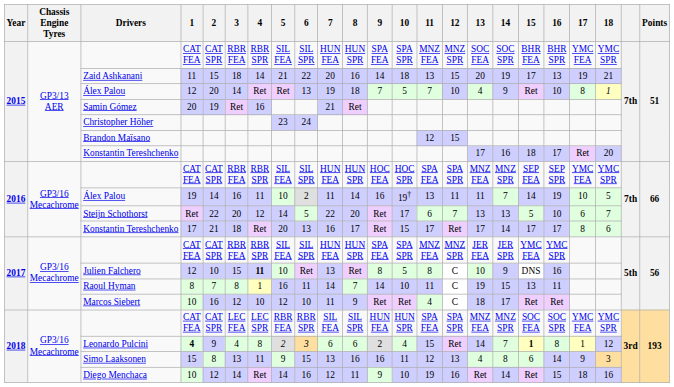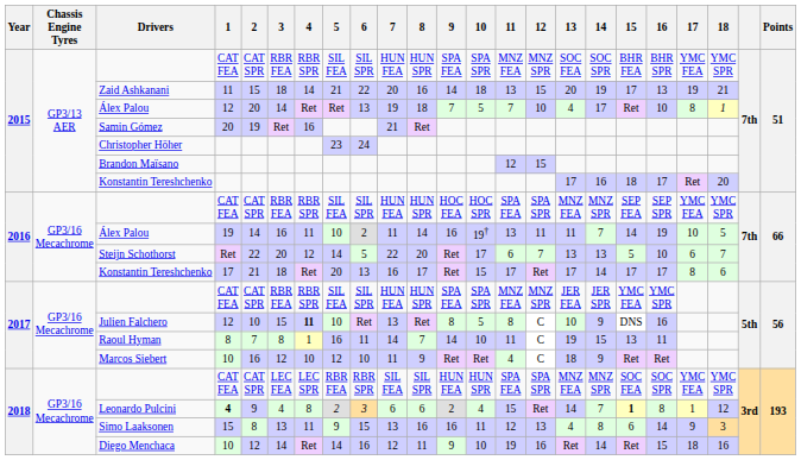 <table class="wikitable" style="text-align:center; font-size:85%;">
 <tr>
 <th>Year</th>
 <th>Chassis<br>Engine<br>Tyres</th>
 <th>Drivers</th>
 <th>1</th>
 <th>2</th>
 <th>3</th>
 <th>4</th>
 <th>5</th>
 <th>6</th>
 <th>7</th>
 <th>8</th>
 <th>9</th>
 <th>10</th>
 <th>11</th>
 <th>12</th>
 <th>13</th>
 <th>14</th>
 <th>15</th>
 <th>16</th>
 <th>17</th>
 <th>18</th>
 <th></th>
 <th>Points</th>
 </tr>
 <tr>
 <th rowspan=7><a href='#'>2015</a></th>
 <td rowspan=7><a href='#'>GP3/13</a><br><a href='#'>AER</a><br></td>
 <td></td>
 <td><a href='#'>CAT<br>FEA</a></td>
 <td><a href='#'>CAT<br>SPR</a></td>
 <td><a href='#'>RBR<br>FEA</a></td>
 <td><a href='#'>RBR<br>SPR</a></td>
 <td><a href='#'>SIL<br>FEA</a></td>
 <td><a href='#'>SIL<br>SPR</a></td>
 <td><a href='#'>HUN<br>FEA</a></td>
 <td><a href='#'>HUN<br>SPR</a></td>
 <td><a href='#'>SPA<br>FEA</a></td>
 <td><a href='#'>SPA<br>SPR</a></td>
 <td><a href='#'>MNZ<br>FEA</a></td>
 <td><a href='#'>MNZ<br>SPR</a></td>
 <td><a href='#'>SOC<br>FEA</a></td>
 <td><a href='#'>SOC<br>SPR</a></td>
 <td><a href='#'>BHR<br>FEA</a></td>
 <td><a href='#'>BHR<br>SPR</a></td>
 <td><a href='#'>YMC<br>FEA</a></td>
 <td><a href='#'>YMC<br>SPR</a></td>
 <th rowspan=7>7th</th>
 <th rowspan=7>51</th>
 </tr>
 <tr>
 <td align="left"> <a href='#'>Zaid Ashkanani</a></td>
 <td bgcolor="#CFCFFF">11</td>
 <td bgcolor="#CFCFFF">15</td>
 <td bgcolor="#CFCFFF">18</td>
 <td bgcolor="#CFCFFF">14</td>
 <td bgcolor="#CFCFFF">21</td>
 <td bgcolor="#CFCFFF">22</td>
 <td bgcolor="#CFCFFF">20</td>
 <td bgcolor="#CFCFFF">16</td>
 <td bgcolor="#CFCFFF">14</td>
 <td bgcolor="#CFCFFF">18</td>
 <td bgcolor="#CFCFFF">13</td>
 <td bgcolor="#CFCFFF">15</td>
 <td bgcolor="#CFCFFF">20</td>
 <td bgcolor="#CFCFFF">19</td>
 <td bgcolor="#CFCFFF">17</td>
 <td bgcolor="#CFCFFF">13</td>
 <td bgcolor="#CFCFFF">19</td>
 <td bgcolor="#CFCFFF">21</td>
 </tr>
 <tr>
 <td align="left"> <a href='#'>Álex Palou</a></td>
 <td bgcolor="#CFCFFF">12</td>
 <td bgcolor="#CFCFFF">20</td>
 <td bgcolor="#CFCFFF">14</td>
 <td bgcolor="#EFCFFF">Ret</td>
 <td bgcolor="#EFCFFF">Ret</td>
 <td bgcolor="#CFCFFF">13</td>
 <td bgcolor="#CFCFFF">19</td>
 <td bgcolor="#CFCFFF">18</td>
 <td bgcolor="#DFFFDF">7</td>
 <td bgcolor="#DFFFDF">5</td>
 <td bgcolor="#DFFFDF">7</td>
 <td bgcolor="#CFCFFF">10</td>
 <td bgcolor="#DFFFDF">4</td>
-<td bgcolor="#CFCFFF">9</td>
+<td bgcolor="#CFCFFF">17</td>
 <td bgcolor="#EFCFFF">Ret</td>
 <td bgcolor="#CFCFFF">10</td>
 <td bgcolor="#DFFFDF">8</td>
 <td bgcolor="#FFFFBF"><em>1</em></td>
 </tr>
 <tr>
 <td align="left"> <a href='#'>Samin Gómez</a></td>
 <td bgcolor="#CFCFFF">20</td>
 <td bgcolor="#CFCFFF">19</td>
 <td bgcolor="#EFCFFF">Ret</td>
 <td bgcolor="#CFCFFF">16</td>
 <td></td>
 <td></td>
 <td bgcolor="#CFCFFF">21</td>
 <td bgcolor="#EFCFFF">Ret</td>
 <td></td>
 <td></td>
 <td></td>
 <td></td>
 <td></td>
 <td></td>
 <td></td>
 <td></td>
 <td></td>
 <td></td>
 </tr>
 <tr>
 <td align="left"> <a href='#'>Christopher Höher</a></td>
 <td></td>
 <td></td>
 <td></td>
 <td></td>
 <td bgcolor="#CFCFFF">23</td>
 <td bgcolor="#CFCFFF">24</td>
 <td></td>
 <td></td>
 <td></td>
 <td></td>
 <td></td>
 <td></td>
 <td></td>
 <td></td>
 <td></td>
 <td></td>
 <td></td>
 <td></td>
 </tr>
 <tr>
 <td align="left"> <a href='#'>Brandon Maïsano</a></td>
 <td></td>
 <td></td>
 <td></td>
 <td></td>
 <td></td>
 <td></td>
 <td></td>
 <td></td>
 <td></td>
 <td></td>
 <td bgcolor="#CFCFFF">12</td>
 <td bgcolor="#CFCFFF">15</td>
 <td></td>
 <td></td>
 <td></td>
 <td></td>
 <td></td>
 <td></td>
 </tr>
 <tr>
 <td align="left"> <a href='#'>Konstantin Tereshchenko</a></td>
 <td></td>
 <td></td>
 <td></td>
 <td></td>
 <td></td>
 <td></td>
 <td></td>
 <td></td>
 <td></td>
 <td></td>
 <td></td>
 <td></td>
 <td bgcolor="#CFCFFF">17</td>
 <td bgcolor="#CFCFFF">16</td>
 <td bgcolor="#CFCFFF">18</td>
 <td bgcolor="#CFCFFF">17</td>
 <td bgcolor="#EFCFFF">Ret</td>
 <td bgcolor="#CFCFFF">20</td>
 </tr>
 <tr>
 <th rowspan=4><a href='#'>2016</a></th>
 <td rowspan=4><a href='#'>GP3/16</a><br><a href='#'>Mecachrome</a><br></td>
 <td></td>
 <td><a href='#'>CAT<br>FEA</a></td>
 <td><a href='#'>CAT<br>SPR</a></td>
 <td><a href='#'>RBR<br>FEA</a></td>
 <td><a href='#'>RBR<br>SPR</a></td>
 <td><a href='#'>SIL<br>FEA</a></td>
 <td><a href='#'>SIL<br>SPR</a></td>
 <td><a href='#'>HUN<br>FEA</a></td>
 <td><a href='#'>HUN<br>SPR</a></td>
 <td><a href='#'>HOC<br>FEA</a></td>
 <td><a href='#'>HOC<br>SPR</a></td>
 <td><a href='#'>SPA<br>FEA</a></td>
 <td><a href='#'>SPA<br>SPR</a></td>
 <td><a href='#'>MNZ<br>FEA</a></td>
 <td><a href='#'>MNZ<br>SPR</a></td>
 <td><a href='#'>SEP<br>FEA</a></td>
 <td><a href='#'>SEP<br>SPR</a></td>
 <td><a href='#'>YMC<br>FEA</a></td>
 <td><a href='#'>YMC<br>SPR</a></td>
 <th rowspan=4>7th</th>
 <th rowspan=4>66</th>
 </tr>
 <tr>
 <td align="left"> <a href='#'>Álex Palou</a></td>
 <td bgcolor="#CFCFFF">19</td>
 <td bgcolor="#CFCFFF">14</td>
 <td bgcolor="#CFCFFF">16</td>
 <td bgcolor="#CFCFFF">11</td>
 <td bgcolor="#DFFFDF">10</td>
 <td bgcolor="#DFDFDF">2</td>
 <td bgcolor="#CFCFFF">11</td>
 <td bgcolor="#CFCFFF">14</td>
 <td bgcolor="#CFCFFF">16</td>
 <td bgcolor="#CFCFFF">19<sup>†</sup></td>
 <td bgcolor="#CFCFFF">13</td>
 <td bgcolor="#CFCFFF">11</td>
 <td bgcolor="#CFCFFF">11</td>
 <td bgcolor="#DFFFDF">7</td>
 <td bgcolor="#CFCFFF">14</td>
 <td bgcolor="#CFCFFF">19</td>
 <td bgcolor="#DFFFDF">10</td>
 <td bgcolor="#DFFFDF">5</td>
 </tr>
 <tr>
 <td align="left"> <a href='#'>Steijn Schothorst</a></td>
 <td bgcolor="#EFCFFF">Ret</td>
 <td bgcolor="#CFCFFF">22</td>
 <td bgcolor="#CFCFFF">20</td>
 <td bgcolor="#CFCFFF">12</td>
 <td bgcolor="#CFCFFF">14</td>
 <td bgcolor="#DFFFDF">5</td>
 <td bgcolor="#CFCFFF">22</td>
 <td bgcolor="#CFCFFF">20</td>
 <td bgcolor="#EFCFFF">Ret</td>
 <td bgcolor="#CFCFFF">17</td>
 <td bgcolor="#DFFFDF">6</td>
 <td bgcolor="#DFFFDF">7</td>
 <td bgcolor="#CFCFFF">13</td>
 <td bgcolor="#CFCFFF">13</td>
 <td bgcolor="#DFFFDF">5</td>
 <td bgcolor="#CFCFFF">10</td>
 <td bgcolor="#DFFFDF">6</td>
 <td bgcolor="#DFFFDF">7</td>
 </tr>
 <tr>
 <td align="left"> <a href='#'>Konstantin Tereshchenko</a></td>
 <td bgcolor="#CFCFFF">17</td>
 <td bgcolor="#CFCFFF">21</td>
 <td bgcolor="#CFCFFF">18</td>
 <td bgcolor="#EFCFFF">Ret</td>
 <td bgcolor="#CFCFFF">20</td>
 <td bgcolor="#CFCFFF">13</td>
 <td bgcolor="#CFCFFF">16</td>
 <td bgcolor="#CFCFFF">17</td>
 <td bgcolor="#EFCFFF">Ret</td>
 <td bgcolor="#CFCFFF">15</td>
 <td bgcolor="#CFCFFF">17</td>
 <td bgcolor="#EFCFFF">Ret</td>
 <td bgcolor="#CFCFFF">17</td>
 <td bgcolor="#CFCFFF">14</td>
 <td bgcolor="#CFCFFF">17</td>
 <td bgcolor="#CFCFFF">17</td>
 <td bgcolor="#DFFFDF">8</td>
 <td bgcolor="#DFFFDF">6</td>
 </tr>
 <tr>
 <th rowspan=4><a href='#'>2017</a></th>
 <td rowspan=4><a href='#'>GP3/16</a><br><a href='#'>Mecachrome</a><br></td>
 <td></td>
 <td><a href='#'>CAT<br>FEA</a></td>
 <td><a href='#'>CAT<br>SPR</a></td>
 <td><a href='#'>RBR<br>FEA</a></td>
 <td><a href='#'>RBR<br>SPR</a></td>
 <td><a href='#'>SIL<br>FEA</a></td>
 <td><a href='#'>SIL<br>SPR</a></td>
 <td><a href='#'>HUN<br>FEA</a></td>
 <td><a href='#'>HUN<br>SPR</a></td>
 <td><a href='#'>SPA<br>FEA</a></td>
 <td><a href='#'>SPA<br>SPR</a></td>
 <td><a href='#'>MNZ<br>FEA</a></td>
 <td><a href='#'>MNZ<br>SPR</a></td>
 <td><a href='#'>JER<br>FEA</a></td>
 <td><a href='#'>JER<br>SPR</a></td>
 <td><a href='#'>YMC<br>FEA</a></td>
 <td><a href='#'>YMC<br>SPR</a></td>
 <td></td>
 <td></td>
 <th rowspan=4>5th</th>
 <th rowspan=4>56</th>
 </tr>
 <tr>
 <td align="left"> <a href='#'>Julien Falchero</a></td>
 <td bgcolor="#CFCFFF">12</td>
 <td bgcolor="#CFCFFF">10</td>
 <td bgcolor="#CFCFFF">15</td>
 <td bgcolor="#CFCFFF"><strong>11</strong></td>
 <td bgcolor="#DFFFDF">10</td>
 <td bgcolor="#EFCFFF">Ret</td>
 <td bgcolor="#CFCFFF">13</td>
 <td bgcolor="#EFCFFF">Ret</td>
 <td bgcolor="#DFFFDF">8</td>
 <td bgcolor="#DFFFDF">5</td>
 <td bgcolor="#DFFFDF">8</td>
 <td bgcolor="#FFFFFF">C</td>
 <td bgcolor="#DFFFDF">10</td>
 <td bgcolor="#CFCFFF">9</td>
 <td bgcolor="#FFFFFF">DNS</td>
 <td bgcolor="#CFCFFF">16</td>
 <td></td>
 <td></td>
 </tr>
 <tr>
 <td align="left"> <a href='#'>Raoul Hyman</a></td>
 <td bgcolor="#DFFFDF">8</td>
 <td bgcolor="#DFFFDF">7</td>
 <td bgcolor="#DFFFDF">8</td>
 <td bgcolor="#FFFFBF">1</td>
 <td bgcolor="#CFCFFF">16</td>
 <td bgcolor="#CFCFFF">11</td>
 <td bgcolor="#CFCFFF">14</td>
 <td bgcolor="#DFFFDF">7</td>
 <td bgcolor="#CFCFFF">14</td>
 <td bgcolor="#CFCFFF">10</td>
 <td bgcolor="#CFCFFF">11</td>
 <td bgcolor="#FFFFFF">C</td>
 <td bgcolor="#CFCFFF">19</td>
 <td bgcolor="#CFCFFF">15</td>
 <td bgcolor="#CFCFFF">13</td>
 <td bgcolor="#CFCFFF">11</td>
 <td></td>
 <td></td>
 </tr>
 <tr>
 <td align="left"> <a href='#'>Marcos Siebert</a></td>
 <td bgcolor="#DFFFDF">10</td>
 <td bgcolor="#CFCFFF">16</td>
 <td bgcolor="#CFCFFF">12</td>
 <td bgcolor="#CFCFFF">10</td>
 <td bgcolor="#CFCFFF">12</td>
 <td bgcolor="#CFCFFF">10</td>
 <td bgcolor="#CFCFFF">11</td>
 <td bgcolor="#CFCFFF">9</td>
 <td bgcolor="#EFCFFF">Ret</td>
 <td bgcolor="#EFCFFF">Ret</td>
 <td bgcolor="#DFFFDF">4</td>
 <td bgcolor="#FFFFFF">C</td>
 <td bgcolor="#CFCFFF">18</td>
-<td bgcolor="#CFCFFF">17</td>
+<td bgcolor="#CFCFFF">9</td>
 <td bgcolor="#EFCFFF">Ret</td>
 <td bgcolor="#EFCFFF">Ret</td>
 <td></td>
 <td></td>
 </tr>
 <tr>
 <th rowspan=4><a href='#'>2018</a></th>
 <td rowspan=4><a href='#'>GP3/16</a><br><a href='#'>Mecachrome</a><br></td>
 <td></td>
 <td><a href='#'>CAT<br>FEA</a></td>
 <td><a href='#'>CAT<br>SPR</a></td>
 <td><a href='#'>LEC<br>FEA</a></td>
 <td><a href='#'>LEC<br>SPR</a></td>
 <td><a href='#'>RBR<br>FEA</a></td>
 <td><a href='#'>RBR<br>SPR</a></td>
 <td><a href='#'>SIL<br>FEA</a></td>
 <td><a href='#'>SIL<br>SPR</a></td>
 <td><a href='#'>HUN<br>FEA</a></td>
 <td><a href='#'>HUN<br>SPR</a></td>
 <td><a href='#'>SPA<br>FEA</a></td>
 <td><a href='#'>SPA<br>SPR</a></td>
 <td><a href='#'>MNZ<br>FEA</a></td>
 <td><a href='#'>MNZ<br>SPR</a></td>
 <td><a href='#'>SOC<br>FEA</a></td>
 <td><a href='#'>SOC<br>SPR</a></td>
 <td><a href='#'>YMC<br>FEA</a></td>
 <td><a href='#'>YMC<br>SPR</a></td>
 <th rowspan=4 style="background:#FFDF9F;">3rd</th>
 <th rowspan=4 style="background:#FFDF9F;">193</th>
 </tr>
 <tr>
 <td align="left"> <a href='#'>Leonardo Pulcini</a></td>
 <td bgcolor="#DFFFDF"><strong>4</strong></td>
 <td bgcolor="#CFCFFF">9</td>
 <td bgcolor="#DFFFDF">4</td>
 <td bgcolor="#DFFFDF">8</td>
 <td bgcolor="#DFDFDF"><em>2</em></td>
 <td bgcolor="#FFDF9F"><em>3</em></td>
 <td bgcolor="#DFFFDF">6</td>
 <td bgcolor="#DFFFDF">6</td>
 <td bgcolor="#DFDFDF">2</td>
 <td bgcolor="#DFFFDF">4</td>
 <td bgcolor="#CFCFFF">15</td>
 <td bgcolor="#EFCFFF">Ret</td>
 <td bgcolor="#CFCFFF">14</td>
 <td bgcolor="#DFFFDF">7</td>
 <td bgcolor="#FFFFBF"><strong>1</strong></td>
 <td bgcolor="#DFFFDF">8</td>
 <td bgcolor="#FFFFBF">1</td>
 <td bgcolor="#CFCFFF">12</td>
 </tr>
 <tr>
 <td align="left"> <a href='#'>Simo Laaksonen</a></td>
 <td bgcolor="#CFCFFF">15</td>
 <td bgcolor="#DFFFDF">8</td>
 <td bgcolor="#CFCFFF">13</td>
 <td bgcolor="#CFCFFF">11</td>
 <td bgcolor="#DFFFDF">9</td>
 <td bgcolor="#CFCFFF">15</td>
 <td bgcolor="#CFCFFF">13</td>
 <td bgcolor="#CFCFFF">16</td>
 <td bgcolor="#CFCFFF">16</td>
 <td bgcolor="#CFCFFF">11</td>
 <td bgcolor="#CFCFFF">12</td>
 <td bgcolor="#CFCFFF">13</td>
 <td bgcolor="#DFFFDF">4</td>
 <td bgcolor="#DFFFDF">8</td>
 <td bgcolor="#DFFFDF">6</td>
 <td bgcolor="#CFCFFF">14</td>
 <td bgcolor="#CFCFFF">9</td>
 <td bgcolor="#FFDF9F">3</td>
 </tr>
 <tr>
 <td align="left"> <a href='#'>Diego Menchaca</a></td>
 <td bgcolor="#DFFFDF">10</td>
 <td bgcolor="#CFCFFF">12</td>
 <td bgcolor="#CFCFFF">14</td>
 <td bgcolor="#EFCFFF">Ret</td>
 <td bgcolor="#CFCFFF">14</td>
 <td bgcolor="#CFCFFF">16</td>
 <td bgcolor="#CFCFFF">12</td>
 <td bgcolor="#CFCFFF">11</td>
 <td bgcolor="#DFFFDF">9</td>
 <td bgcolor="#CFCFFF">10</td>
 <td bgcolor="#CFCFFF">19</td>
 <td bgcolor="#CFCFFF">16</td>
 <td bgcolor="#EFCFFF">Ret</td>
 <td bgcolor="#CFCFFF">14</td>
 <td bgcolor="#EFCFFF">Ret</td>
 <td bgcolor="#CFCFFF">15</td>
 <td bgcolor="#CFCFFF">18</td>
 <td bgcolor="#CFCFFF">16</td>
 </tr>
 </table>
